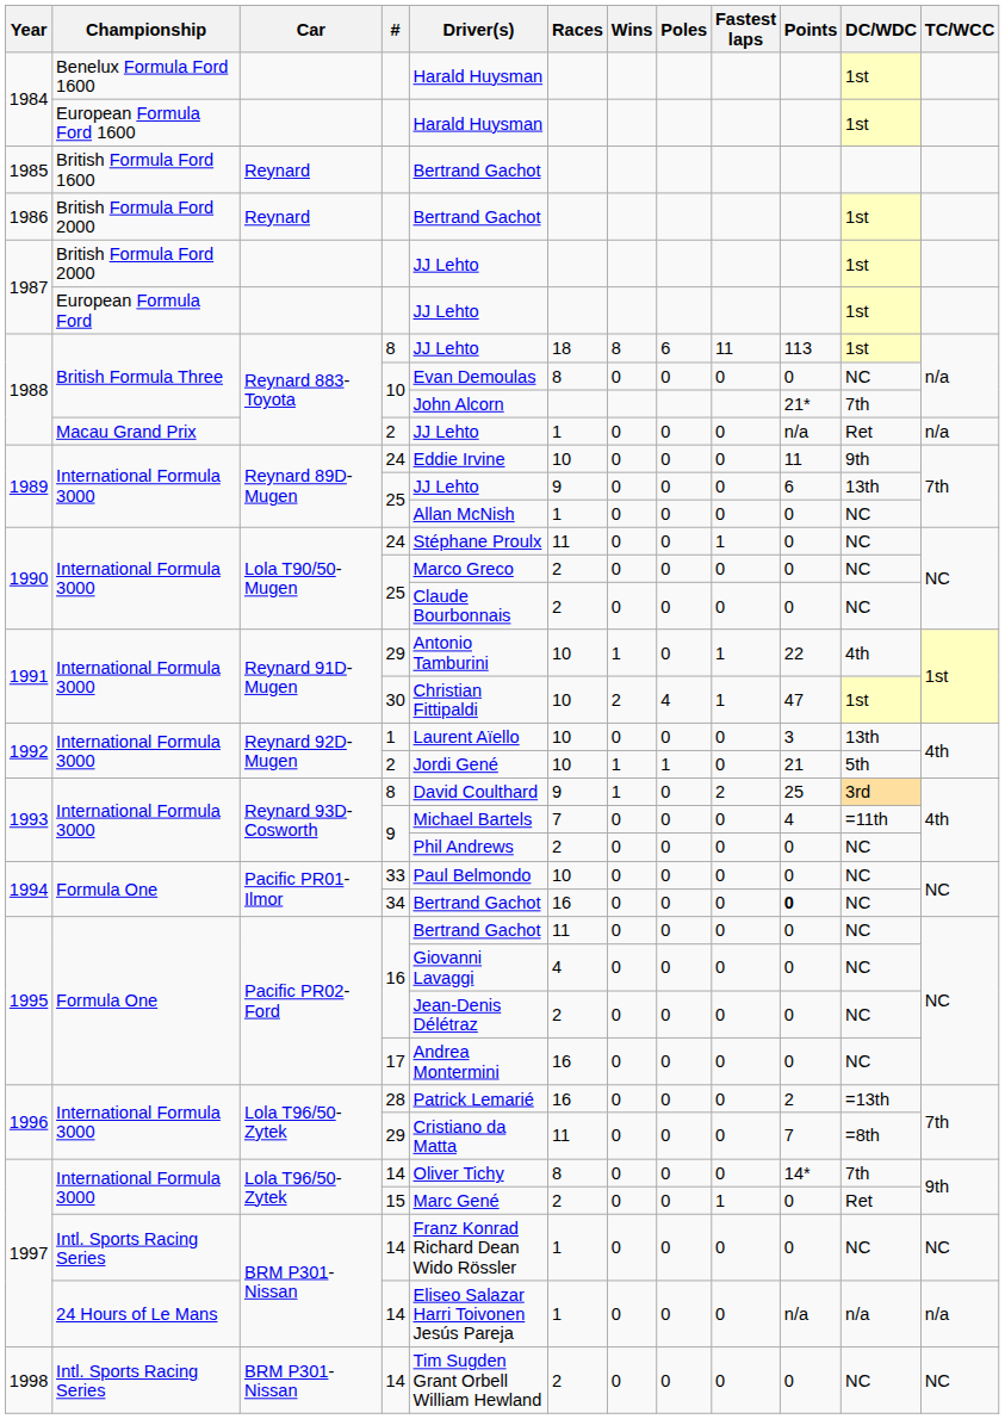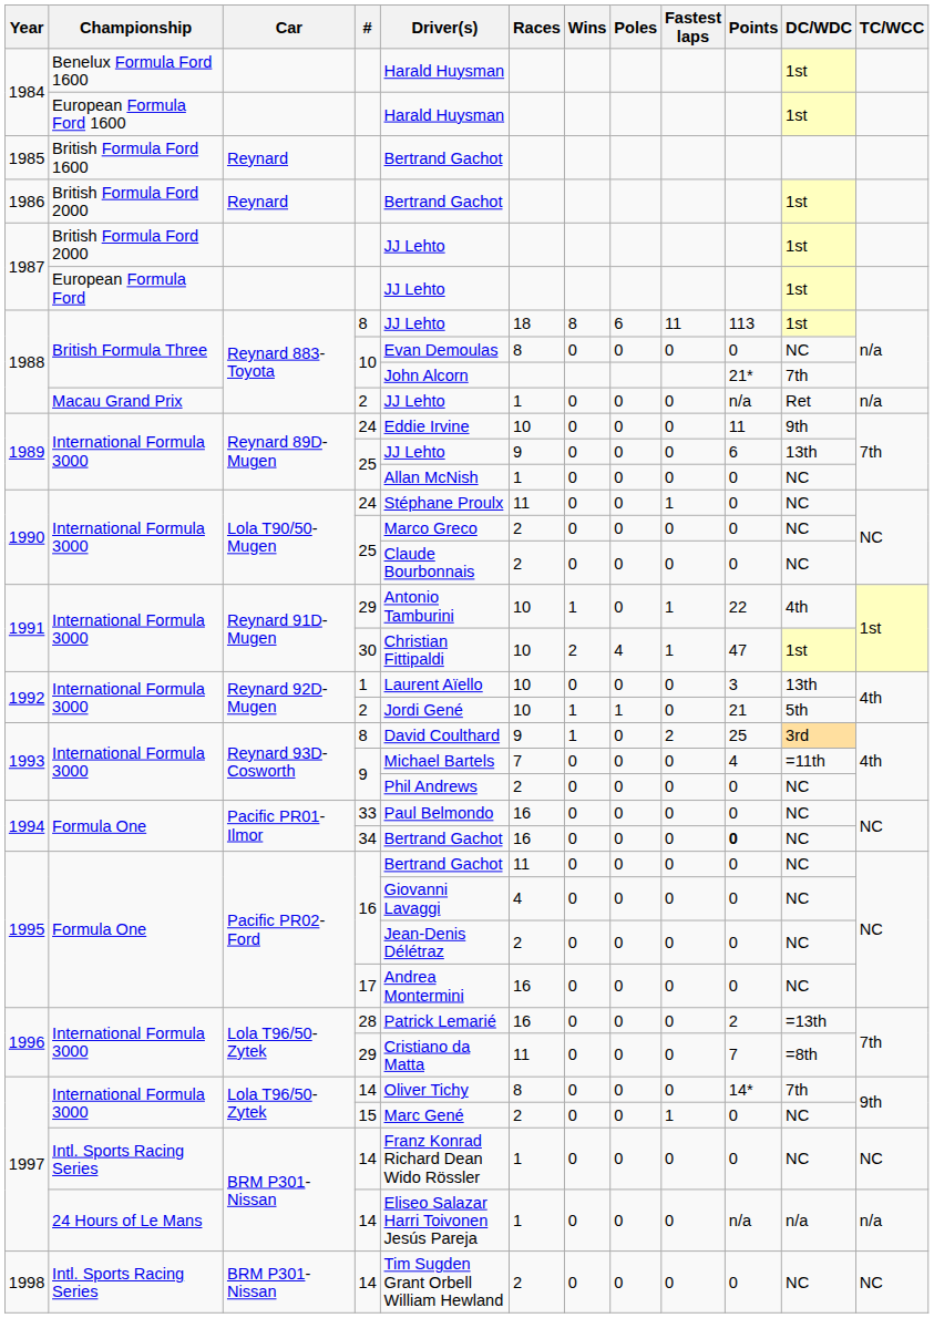 <table class="wikitable" style="font-size:95%">
 <tr>
 <th>Year</th>
 <th>Championship</th>
 <th>Car</th>
 <th>#</th>
 <th>Driver(s)</th>
 <th>Races</th>
 <th>Wins</th>
 <th>Poles</th>
 <th>Fastest<br>laps</th>
 <th>Points</th>
 <th>DC/WDC</th>
 <th>TC/WCC</th>
 </tr>
 <tr>
 <td rowspan=2>1984</td>
 <td>Benelux <a href='#'>Formula Ford</a> 1600</td>
 <td></td>
 <td></td>
 <td> <a href='#'>Harald Huysman</a></td>
 <td></td>
 <td></td>
 <td></td>
 <td></td>
 <td></td>
 <td style="background:#ffffbf;">1st</td>
 <td></td>
 </tr>
 <tr>
 <td>European <a href='#'>Formula Ford</a> 1600</td>
 <td></td>
 <td></td>
 <td> <a href='#'>Harald Huysman</a></td>
 <td></td>
 <td></td>
 <td></td>
 <td></td>
 <td></td>
 <td style="background:#ffffbf;">1st</td>
 <td></td>
 </tr>
 <tr>
 <td>1985</td>
 <td>British <a href='#'>Formula Ford</a> 1600</td>
 <td><a href='#'>Reynard</a></td>
 <td></td>
 <td> <a href='#'>Bertrand Gachot</a></td>
 <td></td>
 <td></td>
 <td></td>
 <td></td>
 <td></td>
 <td></td>
 <td></td>
 </tr>
 <tr>
 <td>1986</td>
 <td>British <a href='#'>Formula Ford</a> 2000</td>
 <td><a href='#'>Reynard</a></td>
 <td></td>
 <td> <a href='#'>Bertrand Gachot</a></td>
 <td></td>
 <td></td>
 <td></td>
 <td></td>
 <td></td>
 <td style="background:#ffffbf;">1st</td>
 <td></td>
 </tr>
 <tr>
 <td rowspan=2>1987</td>
 <td>British <a href='#'>Formula Ford</a> 2000</td>
 <td></td>
 <td></td>
 <td> <a href='#'>JJ Lehto</a></td>
 <td></td>
 <td></td>
 <td></td>
 <td></td>
 <td></td>
 <td style="background:#ffffbf;">1st</td>
 <td></td>
 </tr>
 <tr>
 <td>European <a href='#'>Formula Ford</a></td>
 <td></td>
 <td></td>
 <td> <a href='#'>JJ Lehto</a></td>
 <td></td>
 <td></td>
 <td></td>
 <td></td>
 <td></td>
 <td style="background:#ffffbf;">1st</td>
 <td></td>
 </tr>
 <tr>
 <td rowspan=4>1988</td>
 <td rowspan=3><a href='#'>British Formula Three</a></td>
 <td rowspan="4"><a href='#'>Reynard 883</a>-<a href='#'>Toyota</a></td>
 <td>8</td>
 <td> <a href='#'>JJ Lehto</a></td>
 <td>18</td>
 <td>8</td>
 <td>6</td>
 <td>11</td>
 <td>113</td>
 <td style="background:#ffffbf;">1st</td>
 <td rowspan=3>n/a</td>
 </tr>
 <tr>
 <td rowspan=2>10</td>
 <td> <a href='#'>Evan Demoulas</a></td>
 <td>8</td>
 <td>0</td>
 <td>0</td>
 <td>0</td>
 <td>0</td>
 <td>NC</td>
 </tr>
 <tr>
 <td> <a href='#'>John Alcorn</a></td>
 <td></td>
 <td></td>
 <td></td>
 <td></td>
 <td>21*</td>
 <td>7th</td>
 </tr>
 <tr>
 <td><a href='#'>Macau Grand Prix</a></td>
 <td>2</td>
 <td> <a href='#'>JJ Lehto</a></td>
 <td>1</td>
 <td>0</td>
 <td>0</td>
 <td>0</td>
 <td>n/a</td>
 <td>Ret</td>
 <td>n/a</td>
 </tr>
 <tr>
 <td rowspan=3><a href='#'>1989</a></td>
 <td rowspan=3><a href='#'>International Formula 3000</a></td>
 <td rowspan=3><a href='#'>Reynard 89D</a>-<a href='#'>Mugen</a></td>
 <td>24</td>
 <td> <a href='#'>Eddie Irvine</a></td>
 <td>10</td>
 <td>0</td>
 <td>0</td>
 <td>0</td>
 <td>11</td>
 <td>9th</td>
 <td rowspan=3>7th</td>
 </tr>
 <tr>
 <td rowspan=2>25</td>
 <td> <a href='#'>JJ Lehto</a></td>
 <td>9</td>
 <td>0</td>
 <td>0</td>
 <td>0</td>
 <td>6</td>
 <td>13th</td>
 </tr>
 <tr>
 <td> <a href='#'>Allan McNish</a></td>
 <td>1</td>
 <td>0</td>
 <td>0</td>
 <td>0</td>
 <td>0</td>
 <td>NC</td>
 </tr>
 <tr>
 <td rowspan=3><a href='#'>1990</a></td>
 <td rowspan=3><a href='#'>International Formula 3000</a></td>
 <td rowspan=3><a href='#'>Lola T90/50</a>-<a href='#'>Mugen</a></td>
 <td>24</td>
 <td> <a href='#'>Stéphane Proulx</a></td>
 <td>11</td>
 <td>0</td>
 <td>0</td>
 <td>1</td>
 <td>0</td>
 <td>NC</td>
 <td rowspan=3>NC</td>
 </tr>
 <tr>
 <td rowspan=2>25</td>
 <td> <a href='#'>Marco Greco</a></td>
 <td>2</td>
 <td>0</td>
 <td>0</td>
 <td>0</td>
 <td>0</td>
 <td>NC</td>
 </tr>
 <tr>
 <td> <a href='#'>Claude Bourbonnais</a></td>
 <td>2</td>
 <td>0</td>
 <td>0</td>
 <td>0</td>
 <td>0</td>
 <td>NC</td>
 </tr>
 <tr>
 <td rowspan=2><a href='#'>1991</a></td>
 <td rowspan=2><a href='#'>International Formula 3000</a></td>
 <td rowspan=2><a href='#'>Reynard 91D</a>-<a href='#'>Mugen</a></td>
 <td>29</td>
 <td> <a href='#'>Antonio Tamburini</a></td>
 <td>10</td>
 <td>1</td>
 <td>0</td>
 <td>1</td>
 <td>22</td>
 <td>4th</td>
 <td rowspan="2" style="background:#ffffbf;">1st</td>
 </tr>
 <tr>
 <td>30</td>
 <td> <a href='#'>Christian Fittipaldi</a></td>
 <td>10</td>
 <td>2</td>
 <td>4</td>
 <td>1</td>
 <td>47</td>
 <td style="background:#ffffbf;">1st</td>
 </tr>
 <tr>
 <td rowspan=2><a href='#'>1992</a></td>
 <td rowspan=2><a href='#'>International Formula 3000</a></td>
 <td rowspan=2><a href='#'>Reynard 92D</a>-<a href='#'>Mugen</a></td>
 <td>1</td>
 <td> <a href='#'>Laurent Aïello</a></td>
 <td>10</td>
 <td>0</td>
 <td>0</td>
 <td>0</td>
 <td>3</td>
 <td>13th</td>
 <td rowspan=2>4th</td>
 </tr>
 <tr>
 <td>2</td>
 <td> <a href='#'>Jordi Gené</a></td>
 <td>10</td>
 <td>1</td>
 <td>1</td>
 <td>0</td>
 <td>21</td>
 <td>5th</td>
 </tr>
 <tr>
 <td rowspan=3><a href='#'>1993</a></td>
 <td rowspan=3><a href='#'>International Formula 3000</a></td>
 <td rowspan=3><a href='#'>Reynard 93D</a>-<a href='#'>Cosworth</a></td>
 <td>8</td>
 <td> <a href='#'>David Coulthard</a></td>
 <td>9</td>
 <td>1</td>
 <td>0</td>
 <td>2</td>
 <td>25</td>
 <td style="background:#ffdf9f;">3rd</td>
 <td rowspan=3>4th</td>
 </tr>
 <tr>
 <td rowspan=2>9</td>
 <td> <a href='#'>Michael Bartels</a></td>
 <td>7</td>
 <td>0</td>
 <td>0</td>
 <td>0</td>
 <td>4</td>
 <td>=11th</td>
 </tr>
 <tr>
 <td> <a href='#'>Phil Andrews</a></td>
 <td>2</td>
 <td>0</td>
 <td>0</td>
 <td>0</td>
 <td>0</td>
 <td>NC</td>
 </tr>
 <tr>
 <td rowspan=2><a href='#'>1994</a></td>
 <td rowspan=2><a href='#'>Formula One</a></td>
 <td rowspan=2><a href='#'>Pacific PR01</a>-<a href='#'>Ilmor</a></td>
 <td>33</td>
 <td> <a href='#'>Paul Belmondo</a></td>
-<td>10</td>
+<td>16</td>
 <td>0</td>
 <td>0</td>
 <td>0</td>
 <td>0</td>
 <td>NC</td>
 <td rowspan=2>NC</td>
 </tr>
 <tr>
 <td>34</td>
 <td> <a href='#'>Bertrand Gachot</a></td>
 <td>16</td>
 <td>0</td>
 <td>0</td>
 <td>0</td>
 <td><strong>0</strong></td>
 <td>NC</td>
 </tr>
 <tr>
 <td rowspan=4><a href='#'>1995</a></td>
 <td rowspan=4><a href='#'>Formula One</a></td>
 <td rowspan=4><a href='#'>Pacific PR02</a>-<a href='#'>Ford</a></td>
 <td rowspan=3>16</td>
 <td> <a href='#'>Bertrand Gachot</a></td>
 <td>11</td>
 <td>0</td>
 <td>0</td>
 <td>0</td>
 <td>0</td>
 <td>NC</td>
 <td rowspan=4>NC</td>
 </tr>
 <tr>
 <td> <a href='#'>Giovanni Lavaggi</a></td>
 <td>4</td>
 <td>0</td>
 <td>0</td>
 <td>0</td>
 <td>0</td>
 <td>NC</td>
 </tr>
 <tr>
 <td> <a href='#'>Jean-Denis Délétraz</a></td>
 <td>2</td>
 <td>0</td>
 <td>0</td>
 <td>0</td>
 <td>0</td>
 <td>NC</td>
 </tr>
 <tr>
 <td>17</td>
 <td> <a href='#'>Andrea Montermini</a></td>
 <td>16</td>
 <td>0</td>
 <td>0</td>
 <td>0</td>
 <td>0</td>
 <td>NC</td>
 </tr>
 <tr>
 <td rowspan=2><a href='#'>1996</a></td>
 <td rowspan=2><a href='#'>International Formula 3000</a></td>
 <td rowspan=2><a href='#'>Lola T96/50</a>-<a href='#'>Zytek</a></td>
 <td>28</td>
 <td> <a href='#'>Patrick Lemarié</a></td>
 <td>16</td>
 <td>0</td>
 <td>0</td>
 <td>0</td>
 <td>2</td>
 <td>=13th</td>
 <td rowspan=2>7th</td>
 </tr>
 <tr>
 <td>29</td>
 <td> <a href='#'>Cristiano da Matta</a></td>
 <td>11</td>
 <td>0</td>
 <td>0</td>
 <td>0</td>
 <td>7</td>
 <td>=8th</td>
 </tr>
 <tr>
 <td rowspan=4>1997</td>
 <td rowspan=2><a href='#'>International Formula 3000</a></td>
 <td rowspan=2><a href='#'>Lola T96/50</a>-<a href='#'>Zytek</a></td>
 <td>14</td>
 <td> <a href='#'>Oliver Tichy</a></td>
 <td>8</td>
 <td>0</td>
 <td>0</td>
 <td>0</td>
 <td>14*</td>
 <td>7th</td>
 <td rowspan=2>9th</td>
 </tr>
 <tr>
 <td>15</td>
 <td> <a href='#'>Marc Gené</a></td>
 <td>2</td>
 <td>0</td>
 <td>0</td>
 <td>1</td>
 <td>0</td>
-<td>Ret</td>
+<td>NC</td>
 </tr>
 <tr>
 <td><a href='#'>Intl. Sports Racing Series</a></td>
 <td rowspan="2"><a href='#'>BRM P301</a>-<a href='#'>Nissan</a></td>
 <td>14</td>
 <td> <a href='#'>Franz Konrad</a><br> Richard Dean<br> Wido Rössler</td>
 <td>1</td>
 <td>0</td>
 <td>0</td>
 <td>0</td>
 <td>0</td>
 <td>NC</td>
 <td>NC</td>
 </tr>
 <tr>
 <td><a href='#'>24 Hours of Le Mans</a></td>
 <td>14</td>
 <td> <a href='#'>Eliseo Salazar</a><br> <a href='#'>Harri Toivonen</a><br> Jesús Pareja</td>
 <td>1</td>
 <td>0</td>
 <td>0</td>
 <td>0</td>
 <td>n/a</td>
 <td>n/a</td>
 <td>n/a</td>
 </tr>
 <tr>
 <td>1998</td>
 <td><a href='#'>Intl. Sports Racing Series</a></td>
 <td><a href='#'>BRM P301</a>-<a href='#'>Nissan</a></td>
 <td>14</td>
 <td> <a href='#'>Tim Sugden</a><br> Grant Orbell<br> William Hewland</td>
 <td>2</td>
 <td>0</td>
 <td>0</td>
 <td>0</td>
 <td>0</td>
 <td>NC</td>
 <td>NC</td>
 </tr>
 </table>
